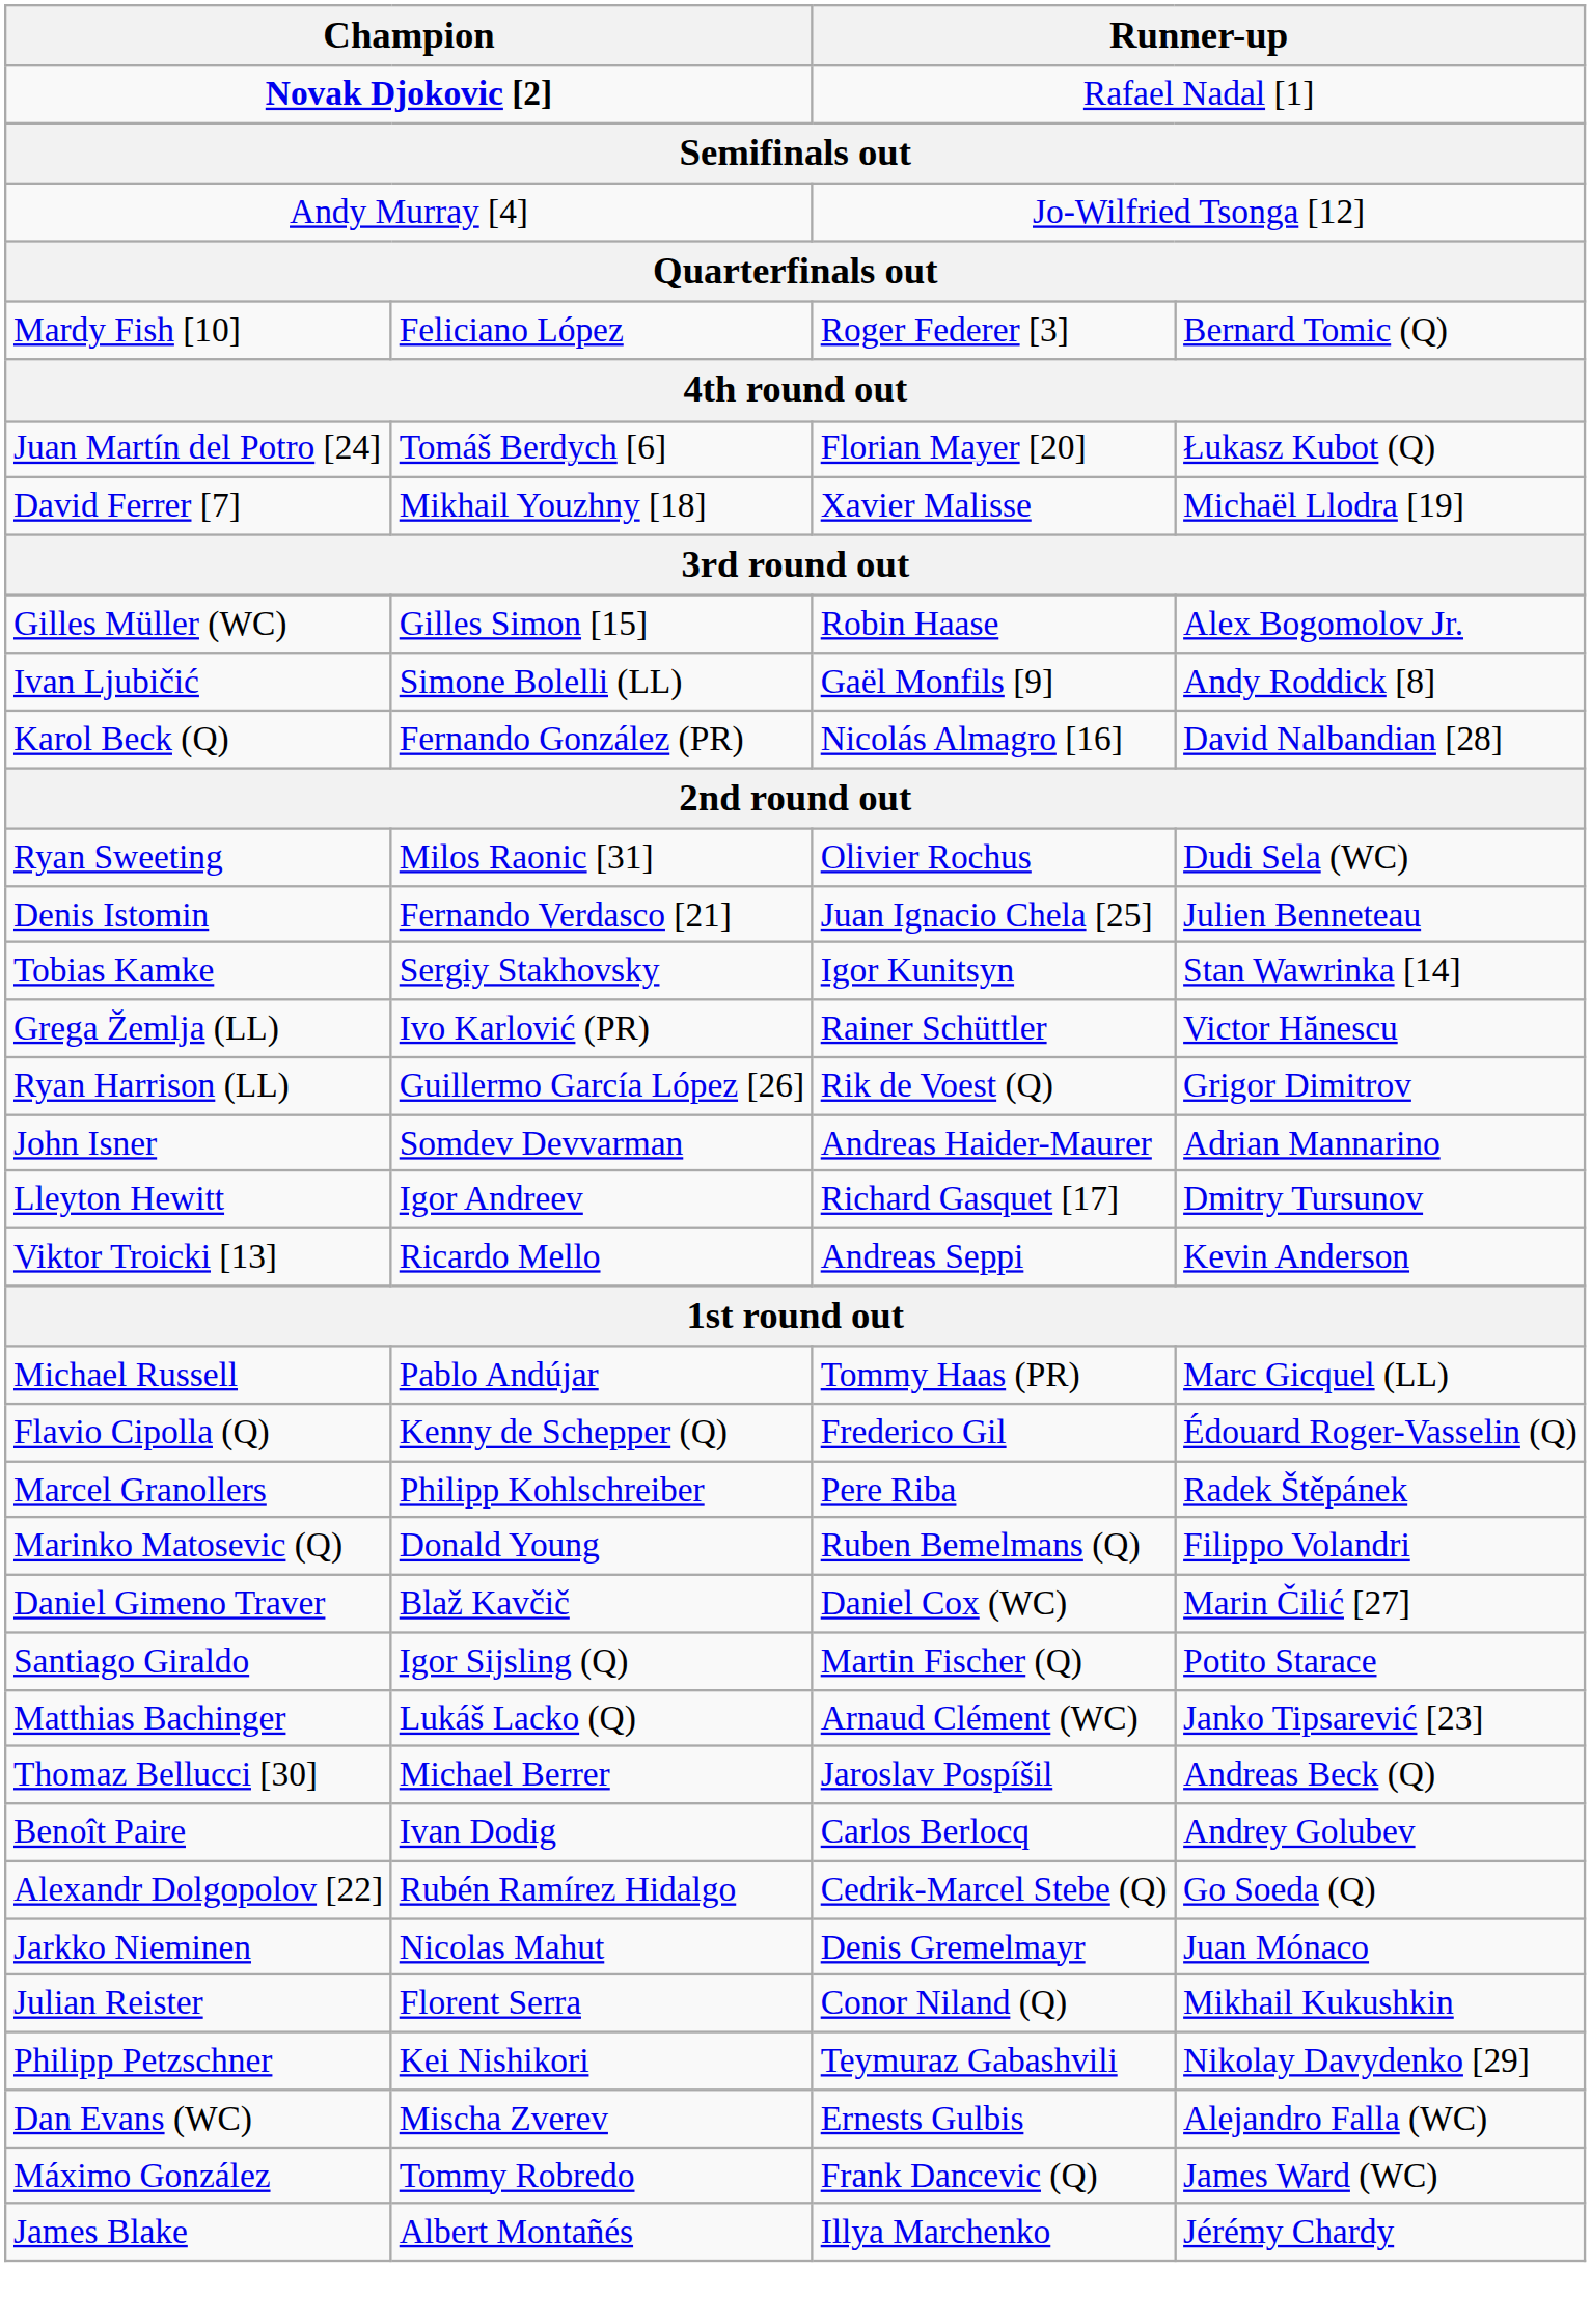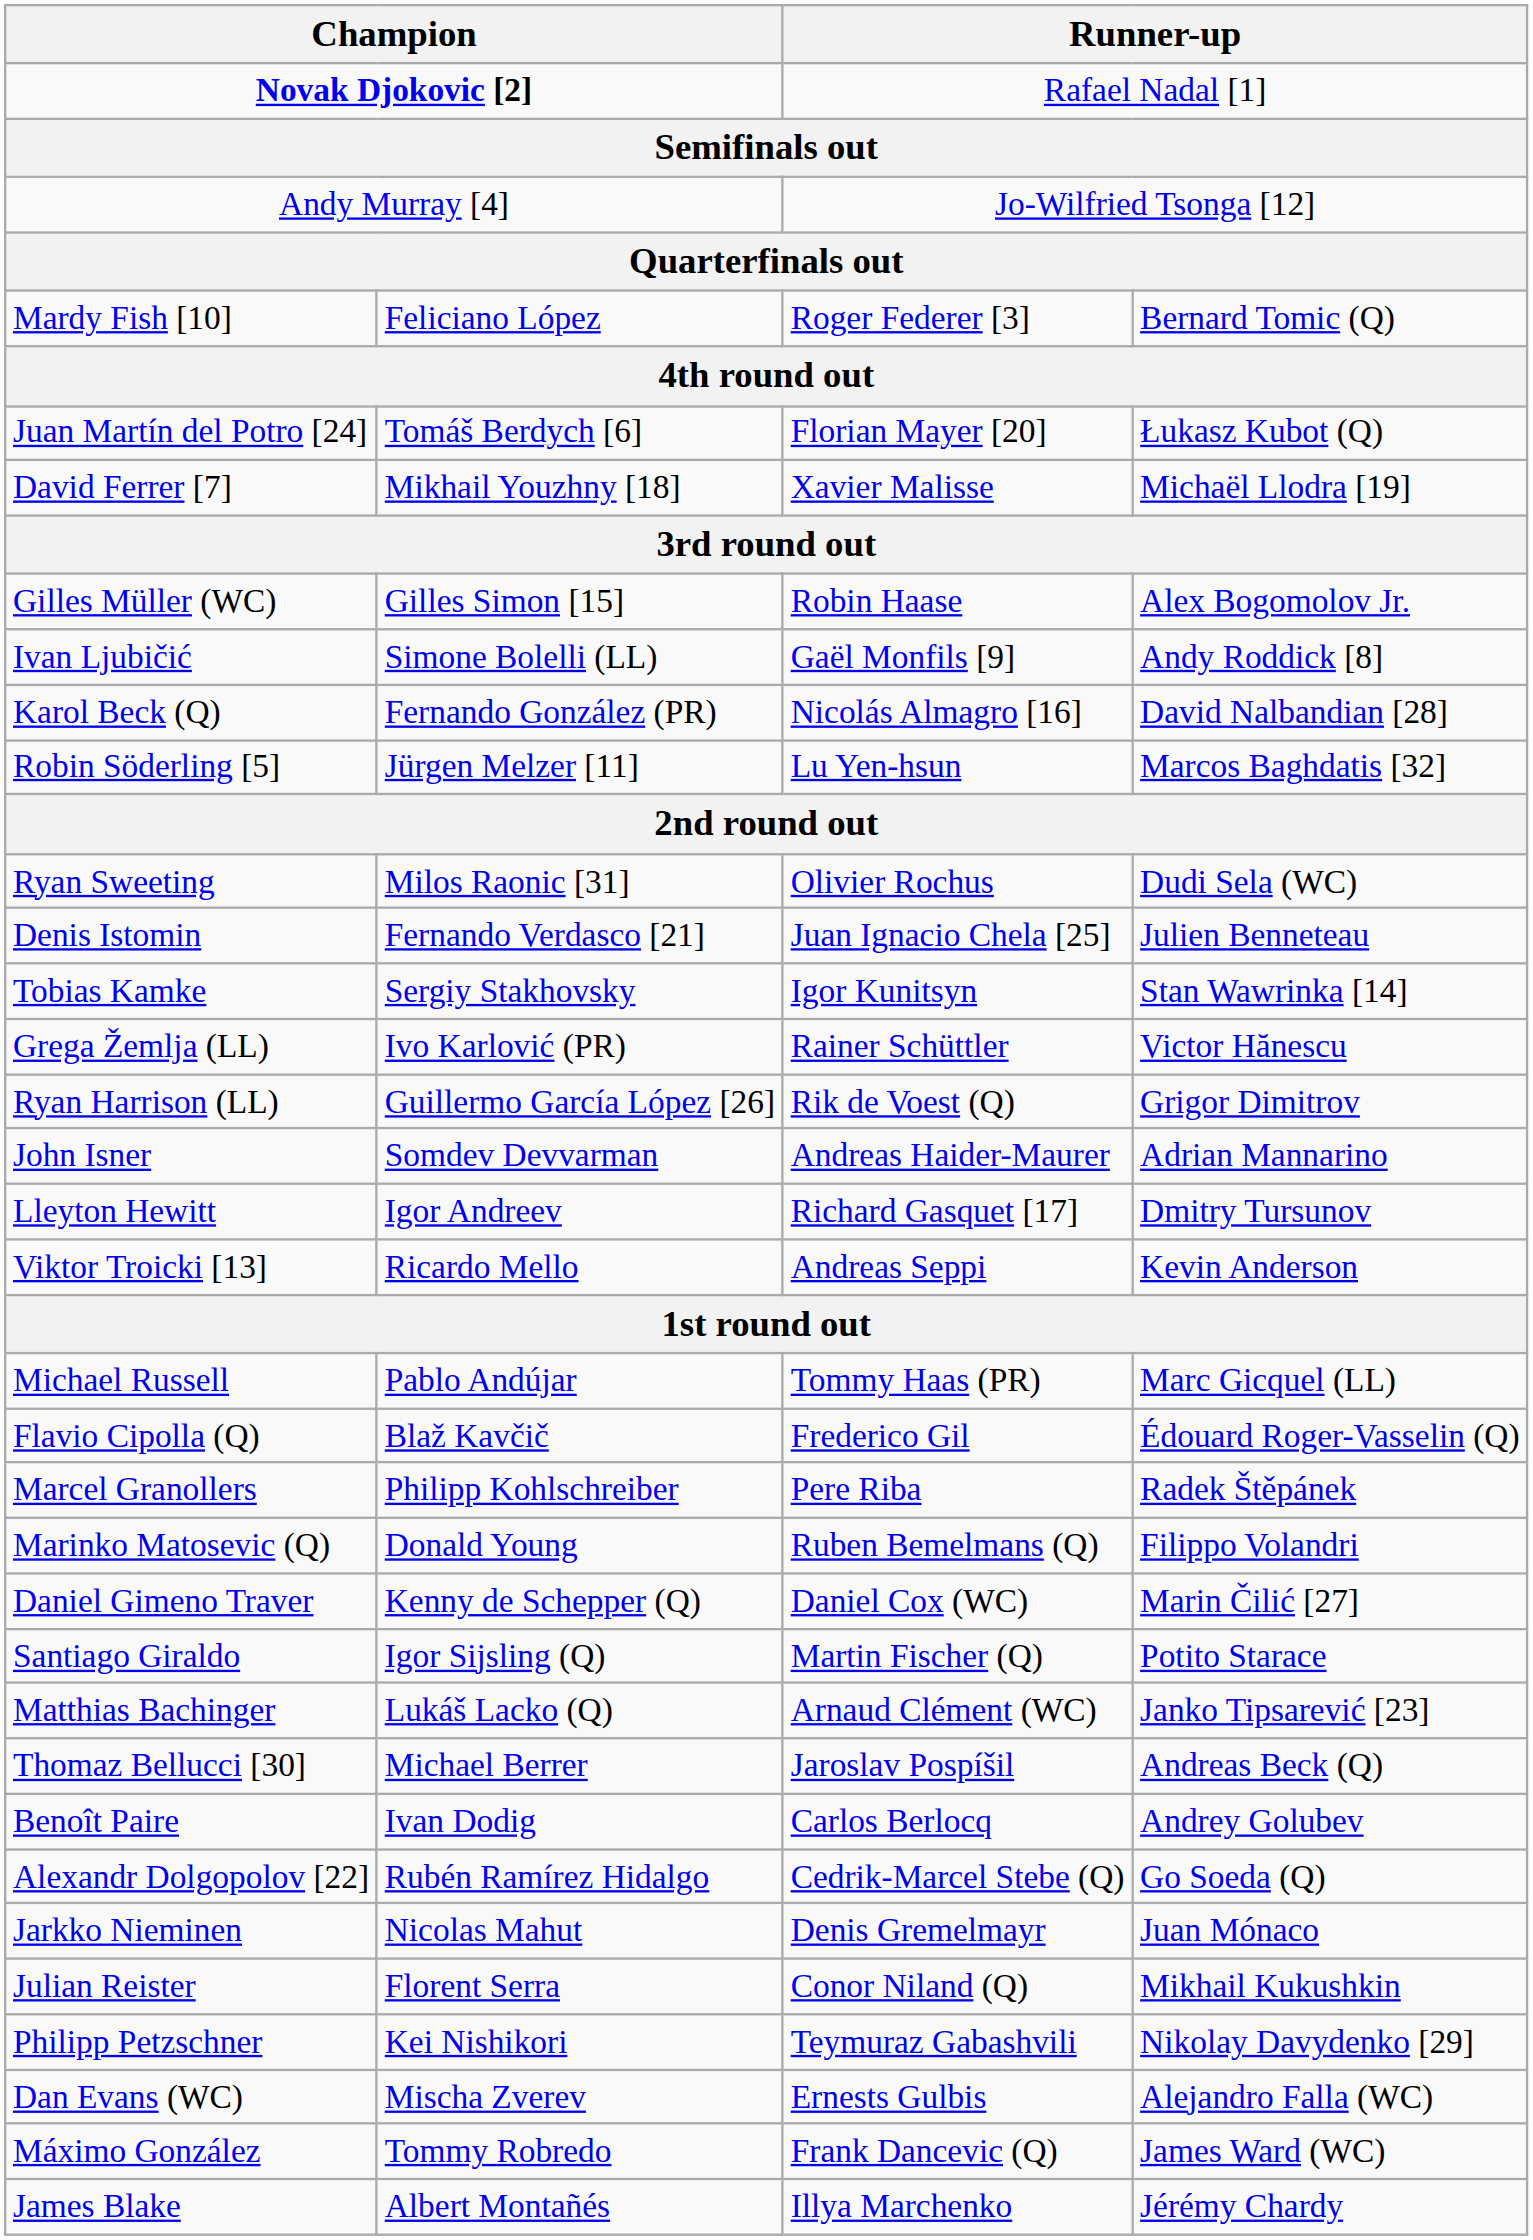 <table class="wikitable collapsible collapsed" style=font-size:90%>
 <tr style=font-size:110%>
 <th colspan=2><strong>Champion</strong></th>
 <th colspan=2>Runner-up</th>
 </tr>
 <tr align=center>
 <td colspan=2> <strong><a href='#'>Novak Djokovic</a> [2]</strong></td>
 <td colspan=2> <a href='#'>Rafael Nadal</a> [1]</td>
 </tr>
 <tr style=font-size:110%>
 <th colspan=4>Semifinals out</th>
 </tr>
 <tr align=center>
 <td colspan=2> <a href='#'>Andy Murray</a> [4]</td>
 <td colspan=2> <a href='#'>Jo-Wilfried Tsonga</a> [12]</td>
 </tr>
 <tr style=font-size:110%>
 <th colspan=4>Quarterfinals out</th>
 </tr>
 <tr>
 <td> <a href='#'>Mardy Fish</a> [10]</td>
 <td> <a href='#'>Feliciano López</a></td>
 <td> <a href='#'>Roger Federer</a> [3]</td>
 <td> <a href='#'>Bernard Tomic</a> (Q)</td>
 </tr>
 <tr style=font-size:110%>
 <th colspan=4>4th round out</th>
 </tr>
 <tr>
 <td> <a href='#'>Juan Martín del Potro</a> [24]</td>
 <td> <a href='#'>Tomáš Berdych</a> [6]</td>
 <td> <a href='#'>Florian Mayer</a> [20]</td>
 <td> <a href='#'>Łukasz Kubot</a> (Q)</td>
 </tr>
 <tr>
 <td> <a href='#'>David Ferrer</a> [7]</td>
 <td> <a href='#'>Mikhail Youzhny</a> [18]</td>
 <td> <a href='#'>Xavier Malisse</a></td>
 <td> <a href='#'>Michaël Llodra</a> [19]</td>
 </tr>
 <tr style=font-size:110%>
 <th colspan=4>3rd round out</th>
 </tr>
 <tr>
 <td> <a href='#'>Gilles Müller</a> (WC)</td>
 <td> <a href='#'>Gilles Simon</a> [15]</td>
 <td> <a href='#'>Robin Haase</a></td>
 <td> <a href='#'>Alex Bogomolov Jr.</a></td>
 </tr>
 <tr>
 <td> <a href='#'>Ivan Ljubičić</a></td>
 <td> <a href='#'>Simone Bolelli</a> (LL)</td>
 <td> <a href='#'>Gaël Monfils</a> [9]</td>
 <td> <a href='#'>Andy Roddick</a> [8]</td>
 </tr>
 <tr>
 <td> <a href='#'>Karol Beck</a> (Q)</td>
 <td> <a href='#'>Fernando González</a> (PR)</td>
 <td> <a href='#'>Nicolás Almagro</a> [16]</td>
 <td> <a href='#'>David Nalbandian</a> [28]</td>
+</tr>
+<tr>
+<td> <a href='#'>Robin Söderling</a> [5]</td>
+<td> <a href='#'>Jürgen Melzer</a> [11]</td>
+<td> <a href='#'>Lu Yen-hsun</a></td>
+<td> <a href='#'>Marcos Baghdatis</a> [32]</td>
 </tr>
 <tr style=font-size:110%>
 <th colspan=4>2nd round out</th>
 </tr>
 <tr>
 <td> <a href='#'>Ryan Sweeting</a></td>
 <td> <a href='#'>Milos Raonic</a> [31]</td>
 <td> <a href='#'>Olivier Rochus</a></td>
 <td> <a href='#'>Dudi Sela</a> (WC)</td>
 </tr>
 <tr>
 <td> <a href='#'>Denis Istomin</a></td>
 <td> <a href='#'>Fernando Verdasco</a> [21]</td>
 <td> <a href='#'>Juan Ignacio Chela</a> [25]</td>
 <td> <a href='#'>Julien Benneteau</a></td>
 </tr>
 <tr>
 <td> <a href='#'>Tobias Kamke</a></td>
 <td> <a href='#'>Sergiy Stakhovsky</a></td>
 <td> <a href='#'>Igor Kunitsyn</a></td>
 <td> <a href='#'>Stan Wawrinka</a> [14]</td>
 </tr>
 <tr>
 <td> <a href='#'>Grega Žemlja</a> (LL)</td>
 <td> <a href='#'>Ivo Karlović</a> (PR)</td>
 <td> <a href='#'>Rainer Schüttler</a></td>
 <td> <a href='#'>Victor Hănescu</a></td>
 </tr>
 <tr>
 <td> <a href='#'>Ryan Harrison</a> (LL)</td>
 <td> <a href='#'>Guillermo García López</a> [26]</td>
 <td> <a href='#'>Rik de Voest</a> (Q)</td>
 <td> <a href='#'>Grigor Dimitrov</a></td>
 </tr>
 <tr>
 <td> <a href='#'>John Isner</a></td>
 <td> <a href='#'>Somdev Devvarman</a></td>
 <td> <a href='#'>Andreas Haider-Maurer</a></td>
 <td> <a href='#'>Adrian Mannarino</a></td>
 </tr>
 <tr>
 <td> <a href='#'>Lleyton Hewitt</a></td>
 <td> <a href='#'>Igor Andreev</a></td>
 <td> <a href='#'>Richard Gasquet</a> [17]</td>
 <td> <a href='#'>Dmitry Tursunov</a></td>
 </tr>
 <tr>
 <td> <a href='#'>Viktor Troicki</a> [13]</td>
 <td> <a href='#'>Ricardo Mello</a></td>
 <td> <a href='#'>Andreas Seppi</a></td>
 <td> <a href='#'>Kevin Anderson</a></td>
 </tr>
 <tr style=font-size:110%>
 <th colspan=4>1st round out</th>
 </tr>
 <tr>
 <td> <a href='#'>Michael Russell</a></td>
 <td> <a href='#'>Pablo Andújar</a></td>
 <td> <a href='#'>Tommy Haas</a> (PR)</td>
 <td> <a href='#'>Marc Gicquel</a> (LL)</td>
 </tr>
 <tr>
 <td> <a href='#'>Flavio Cipolla</a> (Q)</td>
-<td> <a href='#'>Kenny de Schepper</a> (Q)</td>
+<td> <a href='#'>Blaž Kavčič</a></td>
 <td> <a href='#'>Frederico Gil</a></td>
 <td> <a href='#'>Édouard Roger-Vasselin</a> (Q)</td>
 </tr>
 <tr>
 <td> <a href='#'>Marcel Granollers</a></td>
 <td> <a href='#'>Philipp Kohlschreiber</a></td>
 <td> <a href='#'>Pere Riba</a></td>
 <td> <a href='#'>Radek Štěpánek</a></td>
 </tr>
 <tr>
 <td> <a href='#'>Marinko Matosevic</a> (Q)</td>
 <td> <a href='#'>Donald Young</a></td>
 <td> <a href='#'>Ruben Bemelmans</a> (Q)</td>
 <td> <a href='#'>Filippo Volandri</a></td>
 </tr>
 <tr>
 <td> <a href='#'>Daniel Gimeno Traver</a></td>
-<td> <a href='#'>Blaž Kavčič</a></td>
+<td> <a href='#'>Kenny de Schepper</a> (Q)</td>
 <td> <a href='#'>Daniel Cox</a> (WC)</td>
 <td> <a href='#'>Marin Čilić</a> [27]</td>
 </tr>
 <tr>
 <td> <a href='#'>Santiago Giraldo</a></td>
 <td> <a href='#'>Igor Sijsling</a> (Q)</td>
 <td> <a href='#'>Martin Fischer</a> (Q)</td>
 <td> <a href='#'>Potito Starace</a></td>
 </tr>
 <tr>
 <td> <a href='#'>Matthias Bachinger</a></td>
 <td> <a href='#'>Lukáš Lacko</a> (Q)</td>
 <td> <a href='#'>Arnaud Clément</a> (WC)</td>
 <td> <a href='#'>Janko Tipsarević</a> [23]</td>
 </tr>
 <tr>
 <td> <a href='#'>Thomaz Bellucci</a> [30]</td>
 <td> <a href='#'>Michael Berrer</a></td>
 <td> <a href='#'>Jaroslav Pospíšil</a></td>
 <td> <a href='#'>Andreas Beck</a> (Q)</td>
 </tr>
 <tr>
 <td> <a href='#'>Benoît Paire</a></td>
 <td> <a href='#'>Ivan Dodig</a></td>
 <td> <a href='#'>Carlos Berlocq</a></td>
 <td> <a href='#'>Andrey Golubev</a></td>
 </tr>
 <tr>
 <td> <a href='#'>Alexandr Dolgopolov</a> [22]</td>
 <td> <a href='#'>Rubén Ramírez Hidalgo</a></td>
 <td> <a href='#'>Cedrik-Marcel Stebe</a> (Q)</td>
 <td> <a href='#'>Go Soeda</a> (Q)</td>
 </tr>
 <tr>
 <td> <a href='#'>Jarkko Nieminen</a></td>
 <td> <a href='#'>Nicolas Mahut</a></td>
 <td> <a href='#'>Denis Gremelmayr</a></td>
 <td> <a href='#'>Juan Mónaco</a></td>
 </tr>
 <tr>
 <td> <a href='#'>Julian Reister</a></td>
 <td> <a href='#'>Florent Serra</a></td>
 <td> <a href='#'>Conor Niland</a> (Q)</td>
 <td> <a href='#'>Mikhail Kukushkin</a></td>
 </tr>
 <tr>
 <td> <a href='#'>Philipp Petzschner</a></td>
 <td> <a href='#'>Kei Nishikori</a></td>
 <td> <a href='#'>Teymuraz Gabashvili</a></td>
 <td> <a href='#'>Nikolay Davydenko</a> [29]</td>
 </tr>
 <tr>
 <td> <a href='#'>Dan Evans</a> (WC)</td>
 <td> <a href='#'>Mischa Zverev</a></td>
 <td> <a href='#'>Ernests Gulbis</a></td>
 <td> <a href='#'>Alejandro Falla</a> (WC)</td>
 </tr>
 <tr>
 <td> <a href='#'>Máximo González</a></td>
 <td> <a href='#'>Tommy Robredo</a></td>
 <td> <a href='#'>Frank Dancevic</a> (Q)</td>
 <td> <a href='#'>James Ward</a> (WC)</td>
 </tr>
 <tr>
 <td> <a href='#'>James Blake</a></td>
 <td> <a href='#'>Albert Montañés</a></td>
 <td> <a href='#'>Illya Marchenko</a></td>
 <td> <a href='#'>Jérémy Chardy</a></td>
 </tr>
 </table>
